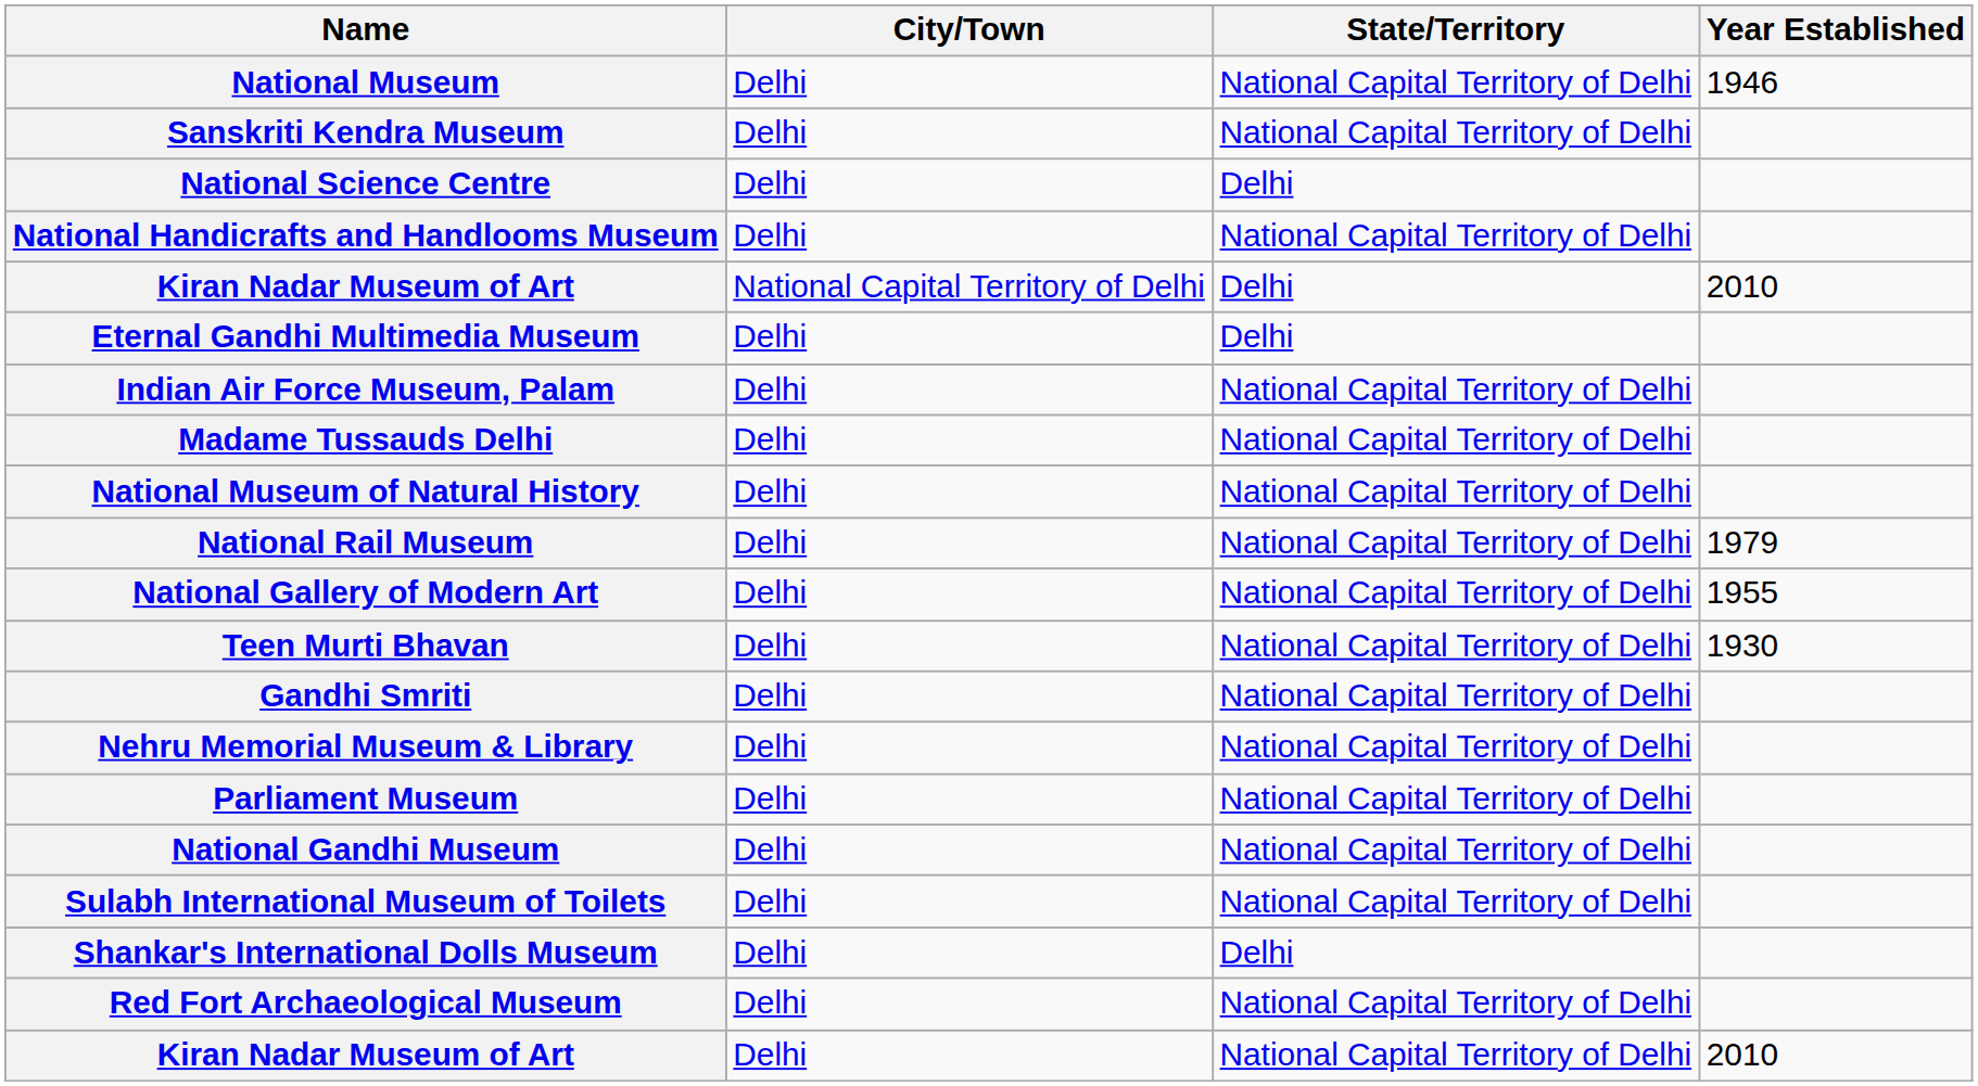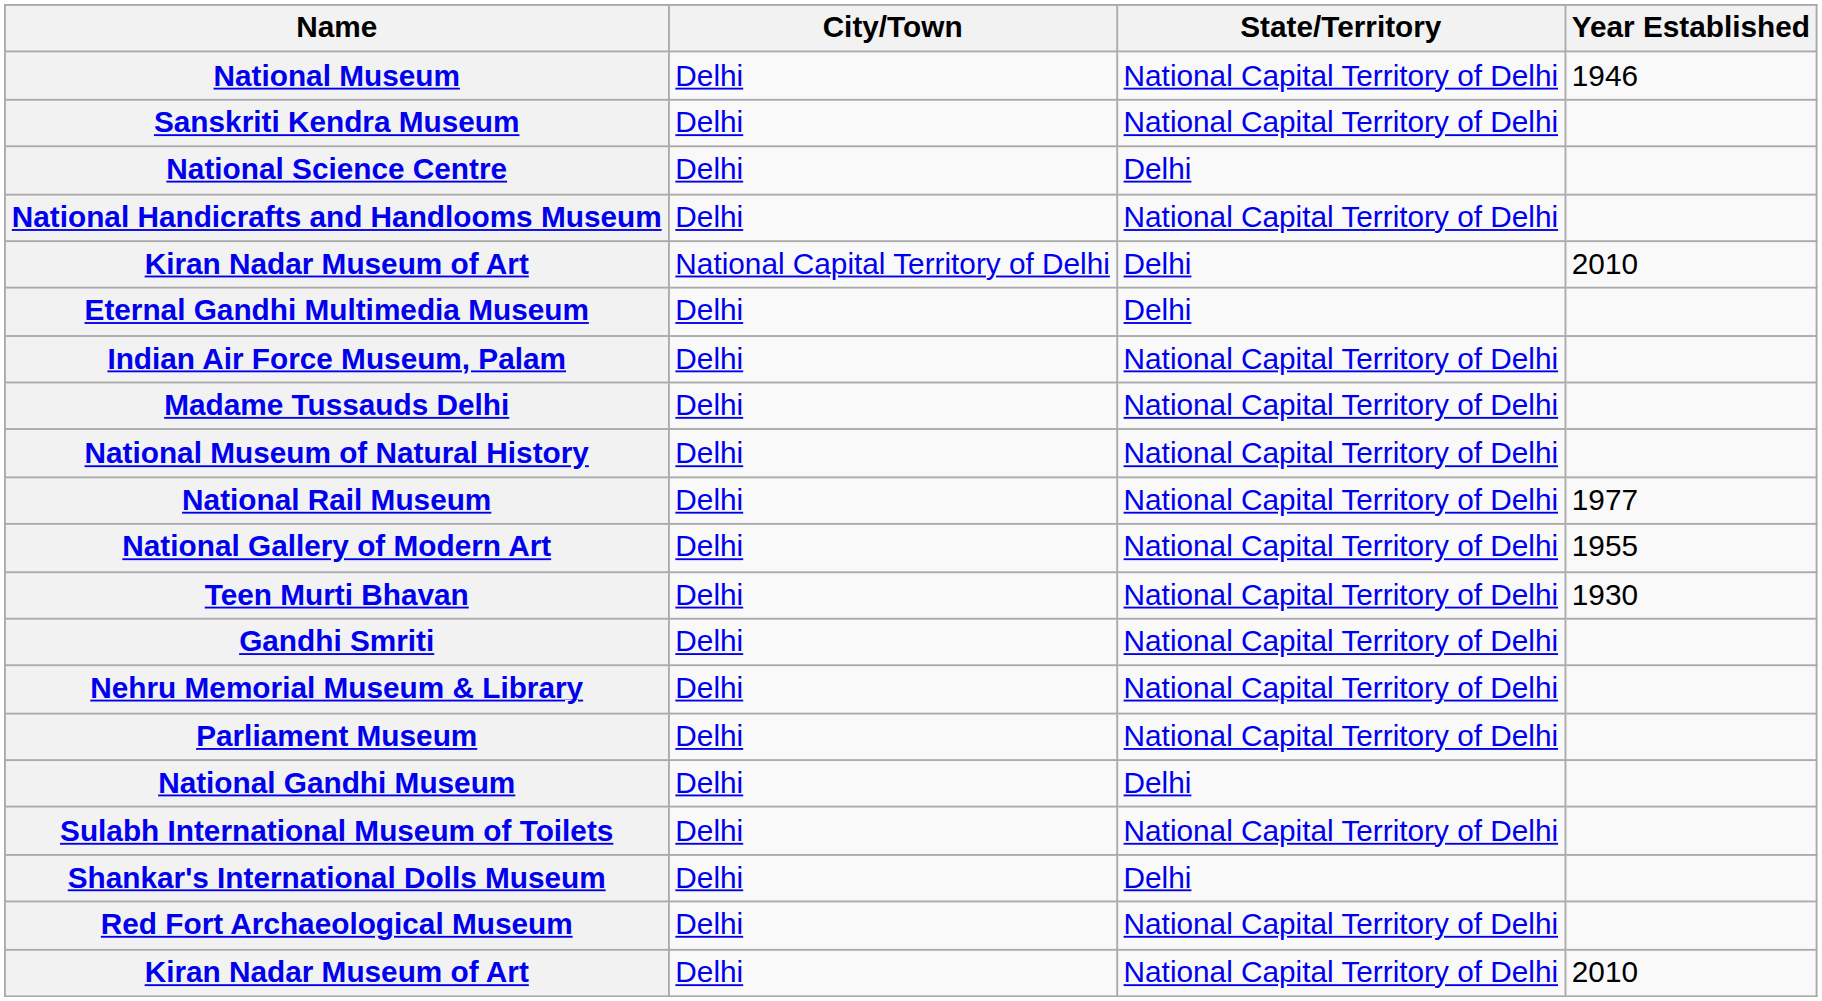 <table class="wikitable sortable">
 <tr>
 <th scope=col>Name</th>
 <th scope=col>City/Town</th>
 <th scope=col>State/Territory</th>
 <th scope=col>Year Established</th>
 </tr>
 <tr>
 <th scope=row><a href='#'>National Museum</a></th>
 <td><a href='#'>Delhi</a></td>
 <td><a href='#'>National Capital Territory of Delhi</a></td>
 <td>1946</td>
 </tr>
 <tr>
 <th scope=row><a href='#'>Sanskriti Kendra Museum</a></th>
 <td><a href='#'>Delhi</a></td>
 <td><a href='#'>National Capital Territory of Delhi</a></td>
 <td></td>
 </tr>
 <tr>
 <th scope=row><a href='#'>National Science Centre</a></th>
 <td><a href='#'>Delhi</a></td>
 <td><a href='#'>Delhi</a></td>
 <td></td>
 </tr>
 <tr>
 <th scope=row><a href='#'>National Handicrafts and Handlooms Museum</a></th>
 <td><a href='#'>Delhi</a></td>
 <td><a href='#'>National Capital Territory of Delhi</a></td>
 <td></td>
 </tr>
 <tr>
 <th scope=row><a href='#'>Kiran Nadar Museum of Art</a></th>
 <td><a href='#'>National Capital Territory of Delhi</a></td>
 <td><a href='#'>Delhi</a></td>
 <td>2010</td>
 </tr>
 <tr>
 <th scope=row><a href='#'>Eternal Gandhi Multimedia Museum</a></th>
 <td><a href='#'>Delhi</a></td>
 <td><a href='#'>Delhi</a></td>
 <td></td>
 </tr>
 <tr>
 <th scope=row><a href='#'>Indian Air Force Museum, Palam</a></th>
 <td><a href='#'>Delhi</a></td>
 <td><a href='#'>National Capital Territory of Delhi</a></td>
 <td></td>
 </tr>
 <tr>
 <th scope=row><a href='#'>Madame Tussauds Delhi</a></th>
 <td><a href='#'>Delhi</a></td>
 <td><a href='#'>National Capital Territory of Delhi</a></td>
 <td></td>
 </tr>
 <tr>
 <th scope=row><a href='#'>National Museum of Natural History</a></th>
 <td><a href='#'>Delhi</a></td>
 <td><a href='#'>National Capital Territory of Delhi</a></td>
 <td></td>
 </tr>
 <tr>
 <th scope=row><a href='#'>National Rail Museum</a></th>
 <td><a href='#'>Delhi</a></td>
 <td><a href='#'>National Capital Territory of Delhi</a></td>
-<td>1979</td>
+<td>1977</td>
 </tr>
 <tr>
 <th scope=row><a href='#'>National Gallery of Modern Art</a></th>
 <td><a href='#'>Delhi</a></td>
 <td><a href='#'>National Capital Territory of Delhi</a></td>
 <td>1955</td>
 </tr>
 <tr>
 <th scope=row><a href='#'>Teen Murti Bhavan</a></th>
 <td><a href='#'>Delhi</a></td>
 <td><a href='#'>National Capital Territory of Delhi</a></td>
 <td>1930</td>
 </tr>
 <tr>
 <th scope=row><a href='#'>Gandhi Smriti</a></th>
 <td><a href='#'>Delhi</a></td>
 <td><a href='#'>National Capital Territory of Delhi</a></td>
 <td></td>
 </tr>
 <tr>
 <th scope=row><a href='#'>Nehru Memorial Museum & Library</a></th>
 <td><a href='#'>Delhi</a></td>
 <td><a href='#'>National Capital Territory of Delhi</a></td>
 <td></td>
 </tr>
 <tr>
 <th scope=row><a href='#'>Parliament Museum</a></th>
 <td><a href='#'>Delhi</a></td>
 <td><a href='#'>National Capital Territory of Delhi</a></td>
 <td></td>
 </tr>
 <tr>
 <th scope=row><a href='#'>National Gandhi Museum</a></th>
 <td><a href='#'>Delhi</a></td>
-<td><a href='#'>National Capital Territory of Delhi</a></td>
+<td><a href='#'>Delhi</a></td>
 <td></td>
 </tr>
 <tr>
 <th scope=row><a href='#'>Sulabh International Museum of Toilets</a></th>
 <td><a href='#'>Delhi</a></td>
 <td><a href='#'>National Capital Territory of Delhi</a></td>
 <td></td>
 </tr>
 <tr>
 <th scope=row><a href='#'>Shankar's International Dolls Museum</a></th>
 <td><a href='#'>Delhi</a></td>
 <td><a href='#'>Delhi</a></td>
 <td></td>
 </tr>
 <tr>
 <th scope=row><a href='#'>Red Fort Archaeological Museum</a></th>
 <td><a href='#'>Delhi</a></td>
 <td><a href='#'>National Capital Territory of Delhi</a></td>
 <td></td>
 </tr>
 <tr>
 <th scope=row><a href='#'>Kiran Nadar Museum of Art</a></th>
 <td><a href='#'>Delhi</a></td>
 <td><a href='#'>National Capital Territory of Delhi</a></td>
 <td>2010</td>
 </tr>
 </table>
